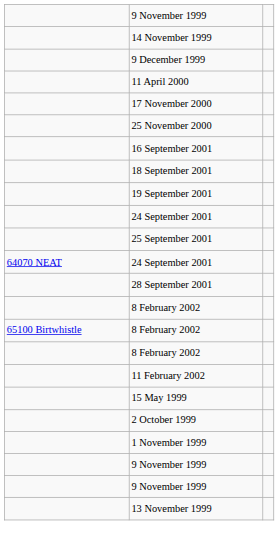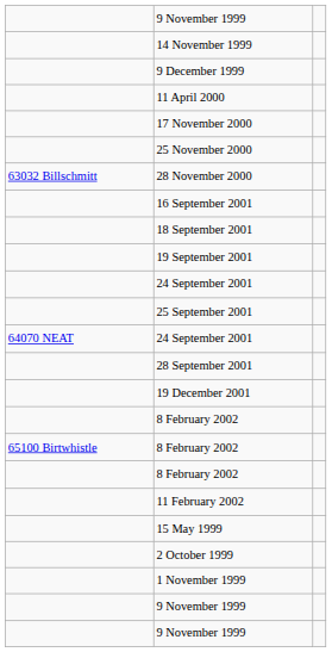 <table class="wikitable" style="font-size: 89%; float: left; width: 26em; margin-right: 1em; line-height: 1.65em">
 <tr>
 <td></td>
 <td>9 November 1999</td>
 <td><small></small></td>
 </tr>
 <tr>
 <td></td>
 <td>14 November 1999</td>
 <td><small></small></td>
 </tr>
 <tr>
 <td></td>
 <td>9 December 1999</td>
 <td><small></small></td>
 </tr>
 <tr>
 <td></td>
 <td>11 April 2000</td>
 <td><small></small></td>
 </tr>
 <tr>
 <td></td>
 <td>17 November 2000</td>
 <td><small></small></td>
 </tr>
 <tr>
 <td></td>
 <td>25 November 2000</td>
+<td><small></small></td>
+</tr>
+<tr>
+<td><a href='#'>63032 Billschmitt</a></td>
+<td>28 November 2000</td>
 <td><small></small></td>
 </tr>
 <tr>
 <td></td>
 <td>16 September 2001</td>
 <td><small></small> </td>
 </tr>
 <tr>
 <td></td>
 <td>18 September 2001</td>
 <td><small></small> </td>
 </tr>
 <tr>
 <td></td>
 <td>19 September 2001</td>
 <td><small></small> </td>
 </tr>
 <tr>
 <td></td>
 <td>24 September 2001</td>
 <td><small></small> </td>
 </tr>
 <tr>
 <td></td>
 <td>25 September 2001</td>
 <td><small></small> </td>
 </tr>
 <tr>
 <td><a href='#'>64070 NEAT</a></td>
 <td>24 September 2001</td>
 <td><small></small> </td>
 </tr>
 <tr>
 <td></td>
 <td>28 September 2001</td>
+<td><small></small> </td>
+</tr>
+<tr>
+<td></td>
+<td>19 December 2001</td>
 <td><small></small> </td>
 </tr>
 <tr>
 <td></td>
 <td>8 February 2002</td>
 <td><small></small> </td>
 </tr>
 <tr>
 <td><a href='#'>65100 Birtwhistle</a></td>
 <td>8 February 2002</td>
 <td><small></small> </td>
 </tr>
 <tr>
 <td></td>
 <td>8 February 2002</td>
 <td><small></small> </td>
 </tr>
 <tr>
 <td></td>
 <td>11 February 2002</td>
 <td><small></small> </td>
 </tr>
 <tr>
 <td></td>
 <td>15 May 1999</td>
 <td><small></small></td>
 </tr>
 <tr>
 <td></td>
 <td>2 October 1999</td>
 <td><small></small></td>
 </tr>
 <tr>
 <td></td>
 <td>1 November 1999</td>
 <td><small></small></td>
 </tr>
 <tr>
 <td></td>
 <td>9 November 1999</td>
 <td><small></small></td>
 </tr>
 <tr>
 <td></td>
 <td>9 November 1999</td>
 <td><small></small></td>
 </tr>
-<tr>
-<td></td>
-<td>13 November 1999</td>
-<td><small></small></td>
-</tr>
 </table>
